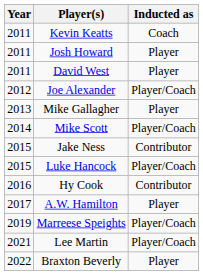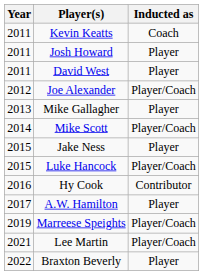 <table class="wikitable" style="text-align: center;">
 <tr>
 <th>Year</th>
 <th>Player(s)</th>
 <th>Inducted as</th>
 </tr>
 <tr>
 <td>2011</td>
 <td><a href='#'>Kevin Keatts</a></td>
 <td>Coach</td>
 </tr>
 <tr>
 <td>2011</td>
 <td><a href='#'>Josh Howard</a></td>
 <td>Player</td>
 </tr>
 <tr>
 <td>2011</td>
 <td><a href='#'>David West</a></td>
 <td>Player</td>
 </tr>
 <tr>
 <td>2012</td>
 <td><a href='#'>Joe Alexander</a></td>
 <td>Player/Coach</td>
 </tr>
 <tr>
 <td>2013</td>
 <td>Mike Gallagher</td>
 <td>Player</td>
 </tr>
 <tr>
 <td>2014</td>
 <td><a href='#'>Mike Scott</a></td>
 <td>Player/Coach</td>
 </tr>
 <tr>
 <td>2015</td>
 <td>Jake Ness</td>
-<td>Contributor</td>
+<td>Player</td>
 </tr>
 <tr>
 <td>2015</td>
 <td><a href='#'>Luke Hancock</a></td>
 <td>Player/Coach</td>
 </tr>
 <tr>
 <td>2016</td>
 <td>Hy Cook</td>
 <td>Contributor</td>
 </tr>
 <tr>
 <td>2017</td>
 <td><a href='#'>A.W. Hamilton</a></td>
 <td>Player</td>
 </tr>
 <tr>
 <td>2019</td>
 <td><a href='#'>Marreese Speights</a></td>
 <td>Player/Coach</td>
 </tr>
 <tr>
 <td>2021</td>
 <td>Lee Martin</td>
 <td>Player/Coach</td>
 </tr>
 <tr>
 <td>2022</td>
 <td>Braxton Beverly</td>
 <td>Player</td>
 </tr>
 </table>
